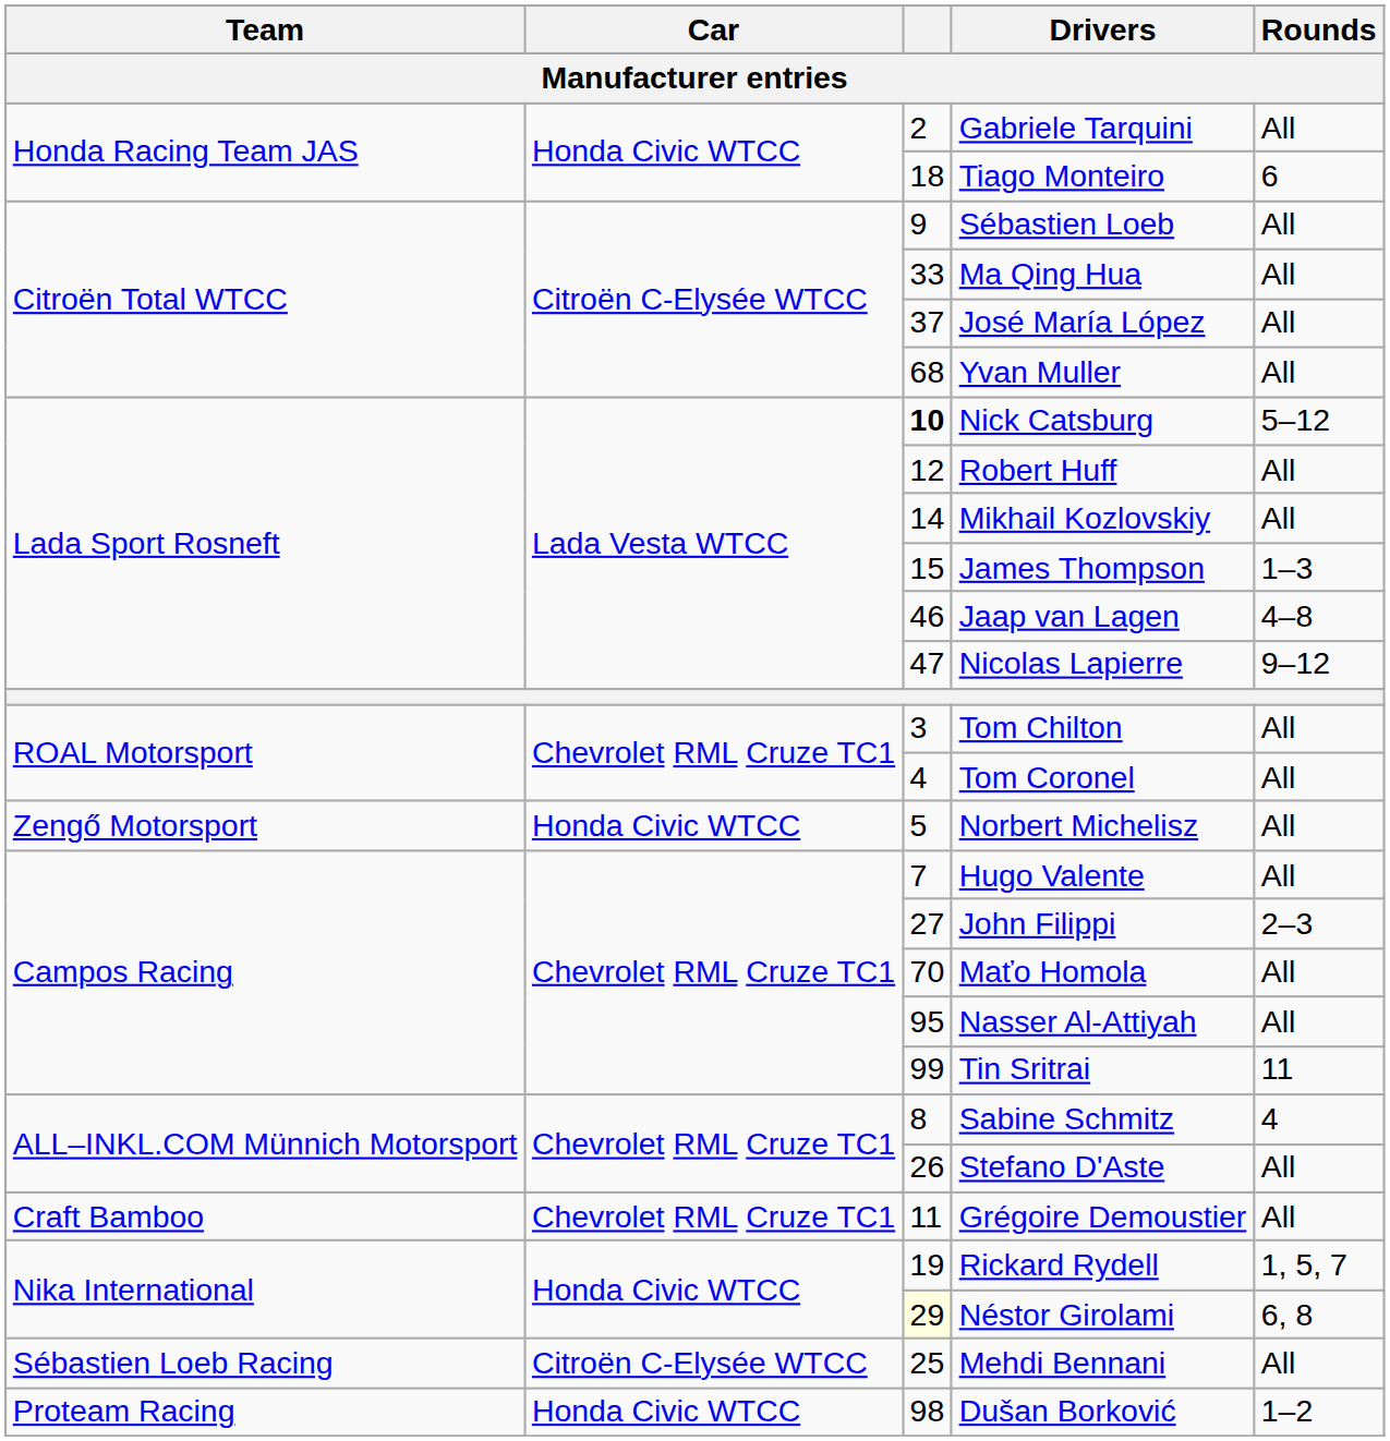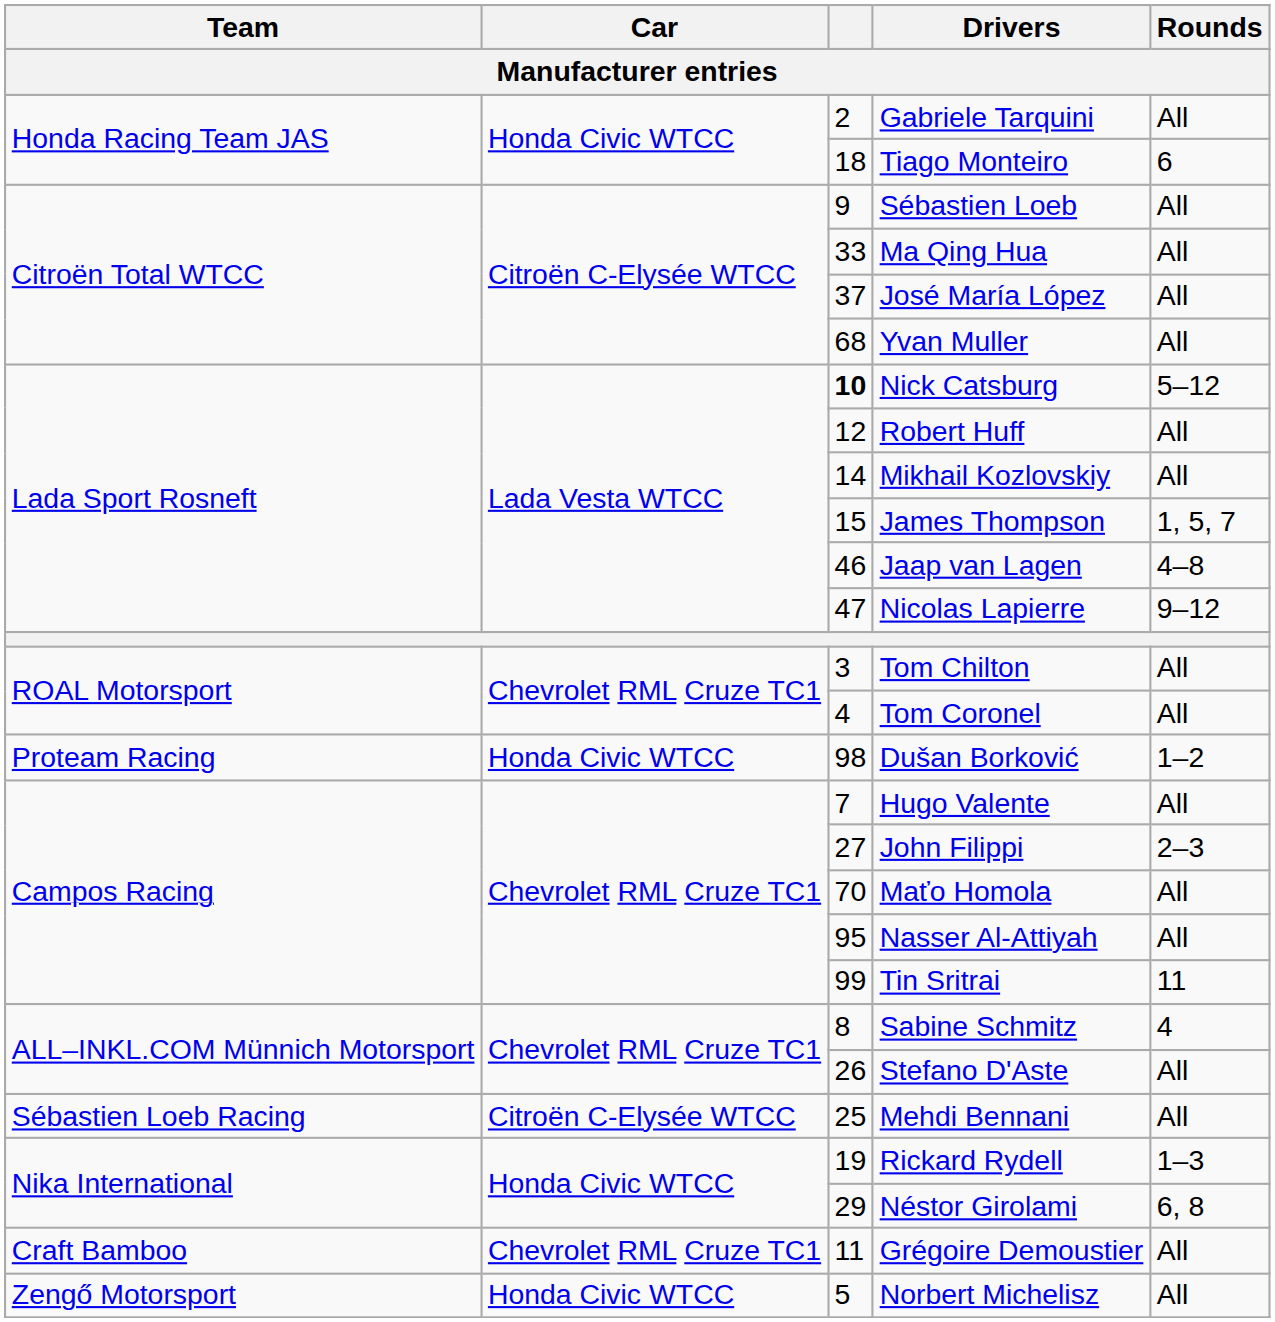 <table class="wikitable" style="font-size: 85%">
 <tr>
 <th>Team</th>
 <th>Car</th>
 <th></th>
 <th>Drivers</th>
 <th>Rounds</th>
 </tr>
 <tr>
 <th colspan=5>Manufacturer entries</th>
 </tr>
 <tr>
 <td rowspan=2> <a href='#'>Honda Racing Team JAS</a></td>
 <td rowspan=2><a href='#'>Honda Civic WTCC</a></td>
 <td>2</td>
 <td> <a href='#'>Gabriele Tarquini</a></td>
 <td>All</td>
 </tr>
 <tr>
 <td>18</td>
 <td> <a href='#'>Tiago Monteiro</a></td>
 <td>6</td>
 </tr>
 <tr>
 <td rowspan=4> <a href='#'>Citroën Total WTCC</a></td>
 <td rowspan=4><a href='#'>Citroën C-Elysée WTCC</a></td>
 <td>9</td>
 <td> <a href='#'>Sébastien Loeb</a></td>
 <td>All</td>
 </tr>
 <tr>
 <td>33</td>
 <td> <a href='#'>Ma Qing Hua</a></td>
 <td>All</td>
 </tr>
 <tr>
 <td>37</td>
 <td> <a href='#'>José María López</a></td>
 <td>All</td>
 </tr>
 <tr>
 <td>68</td>
 <td> <a href='#'>Yvan Muller</a></td>
 <td>All</td>
 </tr>
 <tr>
 <td rowspan=6> <a href='#'>Lada Sport Rosneft</a></td>
 <td rowspan=6><a href='#'>Lada Vesta WTCC</a></td>
 <td><strong>10</strong></td>
 <td> <a href='#'>Nick Catsburg</a></td>
 <td>5–12</td>
 </tr>
 <tr>
 <td>12</td>
 <td> <a href='#'>Robert Huff</a></td>
 <td>All</td>
 </tr>
 <tr>
 <td>14</td>
 <td> <a href='#'>Mikhail Kozlovskiy</a></td>
 <td>All</td>
 </tr>
 <tr>
 <td>15</td>
 <td> <a href='#'>James Thompson</a></td>
-<td>1–3</td>
+<td>1, 5, 7</td>
 </tr>
 <tr>
 <td>46</td>
 <td> <a href='#'>Jaap van Lagen</a></td>
 <td>4–8</td>
 </tr>
 <tr>
 <td>47</td>
 <td> <a href='#'>Nicolas Lapierre</a></td>
 <td>9–12</td>
 </tr>
 <tr>
 <th colspan=5></th>
 </tr>
 <tr>
 <td rowspan=2> <a href='#'>ROAL Motorsport</a></td>
 <td rowspan=2><a href='#'>Chevrolet</a> <a href='#'>RML</a> <a href='#'>Cruze TC1</a></td>
 <td>3</td>
 <td> <a href='#'>Tom Chilton</a></td>
 <td>All</td>
 </tr>
 <tr>
 <td>4</td>
 <td> <a href='#'>Tom Coronel</a></td>
 <td>All</td>
 </tr>
 <tr>
-<td> <a href='#'>Zengő Motorsport</a></td>
+<td> <a href='#'>Proteam Racing</a></td>
 <td><a href='#'>Honda Civic WTCC</a></td>
-<td>5</td>
-<td> <a href='#'>Norbert Michelisz</a></td>
-<td>All</td>
+<td>98</td>
+<td> <a href='#'>Dušan Borković</a></td>
+<td>1–2</td>
 </tr>
 <tr>
 <td rowspan=5> <a href='#'>Campos Racing</a></td>
 <td rowspan=5><a href='#'>Chevrolet</a> <a href='#'>RML</a> <a href='#'>Cruze TC1</a></td>
 <td>7</td>
 <td> <a href='#'>Hugo Valente</a></td>
 <td>All</td>
 </tr>
 <tr>
 <td>27</td>
 <td> <a href='#'>John Filippi</a></td>
 <td>2–3</td>
 </tr>
 <tr>
 <td>70</td>
 <td> <a href='#'>Maťo Homola</a></td>
 <td>All</td>
 </tr>
 <tr>
 <td>95</td>
 <td> <a href='#'>Nasser Al-Attiyah</a></td>
 <td>All</td>
 </tr>
 <tr>
 <td>99</td>
 <td> <a href='#'>Tin Sritrai</a></td>
 <td>11</td>
 </tr>
 <tr>
 <td rowspan=2> <a href='#'>ALL–INKL.COM Münnich Motorsport</a></td>
 <td rowspan=2><a href='#'>Chevrolet</a> <a href='#'>RML</a> <a href='#'>Cruze TC1</a></td>
 <td>8</td>
 <td> <a href='#'>Sabine Schmitz</a></td>
 <td>4</td>
 </tr>
 <tr>
 <td>26</td>
 <td> <a href='#'>Stefano D'Aste</a></td>
 <td>All</td>
 </tr>
 <tr>
+<td> <a href='#'>Sébastien Loeb Racing</a></td>
+<td><a href='#'>Citroën C-Elysée WTCC</a></td>
+<td>25</td>
+<td> <a href='#'>Mehdi Bennani</a></td>
+<td>All</td>
+</tr>
+<tr>
+<td rowspan=2> <a href='#'>Nika International</a></td>
+<td rowspan=2><a href='#'>Honda Civic WTCC</a></td>
+<td>19</td>
+<td> <a href='#'>Rickard Rydell</a></td>
+<td>1–3</td>
+</tr>
+<tr>
+<td>29</td>
+<td> <a href='#'>Néstor Girolami</a></td>
+<td>6, 8</td>
+</tr>
+<tr>
 <td> <a href='#'>Craft Bamboo</a></td>
 <td><a href='#'>Chevrolet</a> <a href='#'>RML</a> <a href='#'>Cruze TC1</a></td>
 <td>11</td>
 <td> <a href='#'>Grégoire Demoustier</a></td>
 <td>All</td>
 </tr>
 <tr>
-<td rowspan=2> <a href='#'>Nika International</a></td>
-<td rowspan=2><a href='#'>Honda Civic WTCC</a></td>
-<td>19</td>
-<td> <a href='#'>Rickard Rydell</a></td>
-<td>1, 5, 7</td>
-</tr>
-<tr>
-<td style="background: lightyellow;">29</td>
-<td> <a href='#'>Néstor Girolami</a></td>
-<td>6, 8</td>
-</tr>
-<tr>
-<td> <a href='#'>Sébastien Loeb Racing</a></td>
-<td><a href='#'>Citroën C-Elysée WTCC</a></td>
-<td>25</td>
-<td> <a href='#'>Mehdi Bennani</a></td>
+<td> <a href='#'>Zengő Motorsport</a></td>
+<td><a href='#'>Honda Civic WTCC</a></td>
+<td>5</td>
+<td> <a href='#'>Norbert Michelisz</a></td>
 <td>All</td>
-</tr>
-<tr>
-<td> <a href='#'>Proteam Racing</a></td>
-<td><a href='#'>Honda Civic WTCC</a></td>
-<td>98</td>
-<td> <a href='#'>Dušan Borković</a></td>
-<td>1–2</td>
 </tr>
 <tr>
 </tr>
 </table>
